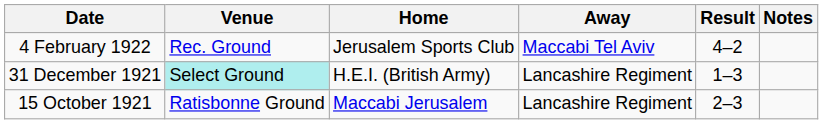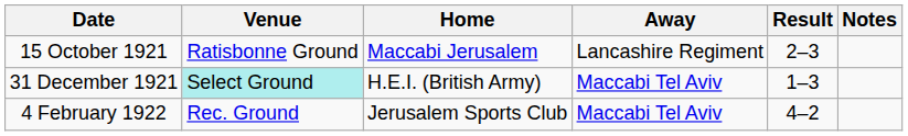 <table class="wikitable">
 <tr>
 <th>Date</th>
 <th>Venue</th>
 <th>Home</th>
 <th>Away</th>
 <th>Result</th>
 <th>Notes</th>
 </tr>
 <tr>
+<td align=center>15 October 1921</td>
+<td><a href='#'>Ratisbonne</a> Ground</td>
+<td><a href='#'>Maccabi Jerusalem</a></td>
+<td>Lancashire Regiment</td>
+<td align=center>2–3</td>
+<td></td>
+</tr>
+<tr>
+<td align=center>31 December 1921</td>
+<td style="background: paleturquoise;">Select Ground</td>
+<td>H.E.I. (British Army)</td>
+<td><a href='#'>Maccabi Tel Aviv</a></td>
+<td align=center>1–3</td>
+<td></td>
+</tr>
+<tr>
 <td align=center>4 February 1922</td>
 <td><a href='#'>Rec. Ground</a></td>
 <td>Jerusalem Sports Club</td>
 <td><a href='#'>Maccabi Tel Aviv</a></td>
 <td align=center>4–2</td>
 <td></td>
 </tr>
-<tr>
-<td align=center>31 December 1921</td>
-<td style="background: paleturquoise;">Select Ground</td>
-<td>H.E.I. (British Army)</td>
-<td>Lancashire Regiment</td>
-<td align=center>1–3</td>
-<td></td>
-</tr>
-<tr>
-<td align=center>15 October 1921</td>
-<td><a href='#'>Ratisbonne</a> Ground</td>
-<td><a href='#'>Maccabi Jerusalem</a></td>
-<td>Lancashire Regiment</td>
-<td align=center>2–3</td>
-<td></td>
-</tr>
 </table>
